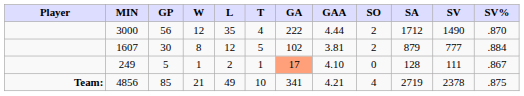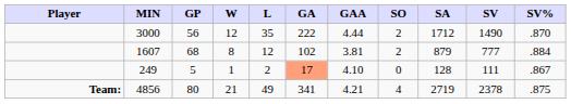 <table style="width:60%;" class="wikitable sortable">
 <tr>
 <th style="background:#ddf; width:10%;">Player</th>
 <th style="width:3%; background:#ddf;" title="Minutes played">MIN</th>
 <th style="width:3%; background:#ddf;" title="Games played in">GP</th>
 <th style="width:3%; background:#ddf;" title="Games played in">W</th>
 <th style="width:3%; background:#ddf;" title="Games played in">L</th>
-<th style="width:3%; background:#ddf;" title="Ties">T</th>
 <th style="width:3%; background:#ddf;" title="Goals against">GA</th>
 <th style="width:3%; background:#ddf;" title="Goals against average">GAA</th>
 <th style="width:3%; background:#ddf;" title="Shut-outs">SO</th>
 <th style="width:3%; background:#ddf;" title="Shots against">SA</th>
 <th style="width:3%; background:#ddf;" title="Shots saved">SV</th>
 <th style="width:3%; background:#ddf;" title="Save percentage">SV%</th>
 </tr>
 <tr style="text-align:center;">
 <td style="text-align:right;"></td>
 <td>3000</td>
 <td>56</td>
 <td>12</td>
 <td>35</td>
-<td>4</td>
 <td>222</td>
 <td>4.44</td>
 <td>2</td>
 <td>1712</td>
 <td>1490</td>
 <td>.870</td>
 </tr>
 <tr style="text-align:center;">
 <td style="text-align:right;"></td>
 <td>1607</td>
-<td>30</td>
+<td>68</td>
 <td>8</td>
 <td>12</td>
-<td>5</td>
 <td>102</td>
 <td>3.81</td>
 <td>2</td>
 <td>879</td>
 <td>777</td>
 <td>.884</td>
 </tr>
 <tr style="text-align:center;">
 <td style="text-align:right;"></td>
 <td>249</td>
 <td>5</td>
 <td>1</td>
 <td>2</td>
-<td>1</td>
 <td style="background: lightsalmon;">17</td>
 <td>4.10</td>
 <td>0</td>
 <td>128</td>
 <td>111</td>
 <td>.867</td>
 </tr>
 <tr style="text-align:center;">
 <td style="text-align:right;"><strong>Team:</strong></td>
 <td>4856</td>
-<td>85</td>
+<td>80</td>
 <td>21</td>
 <td>49</td>
-<td>10</td>
 <td>341</td>
 <td>4.21</td>
 <td>4</td>
 <td>2719</td>
 <td>2378</td>
 <td>.875</td>
 </tr>
 </table>
